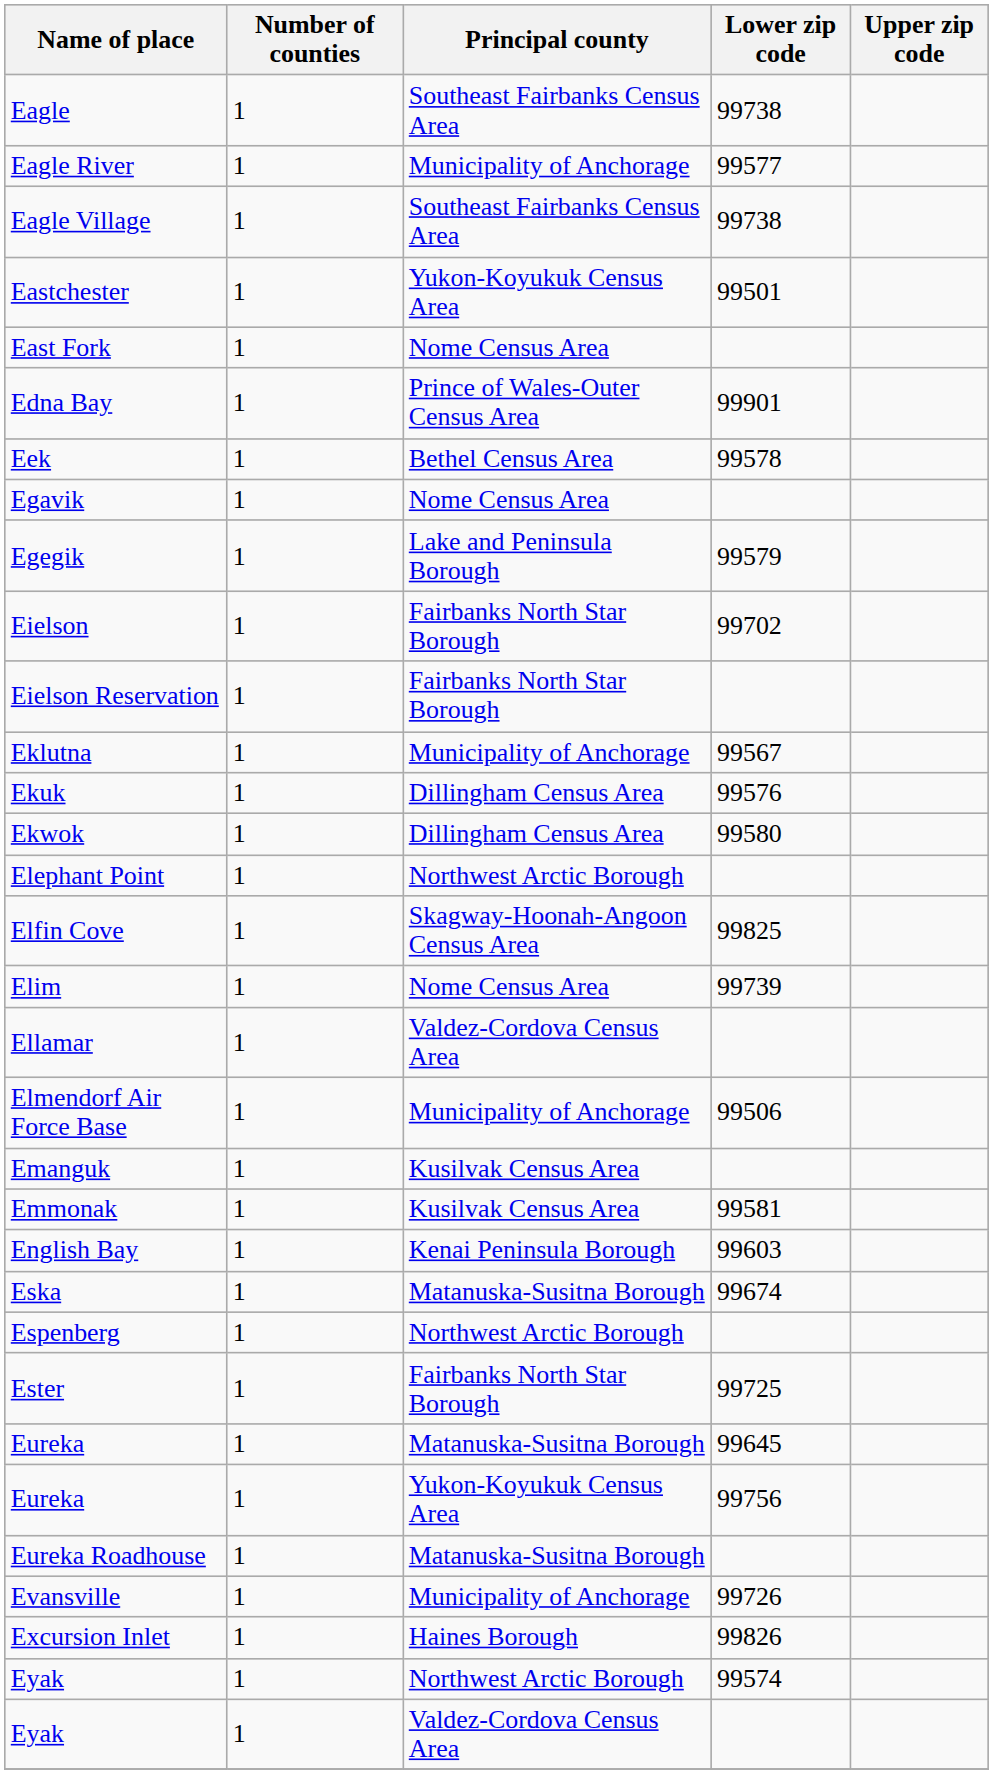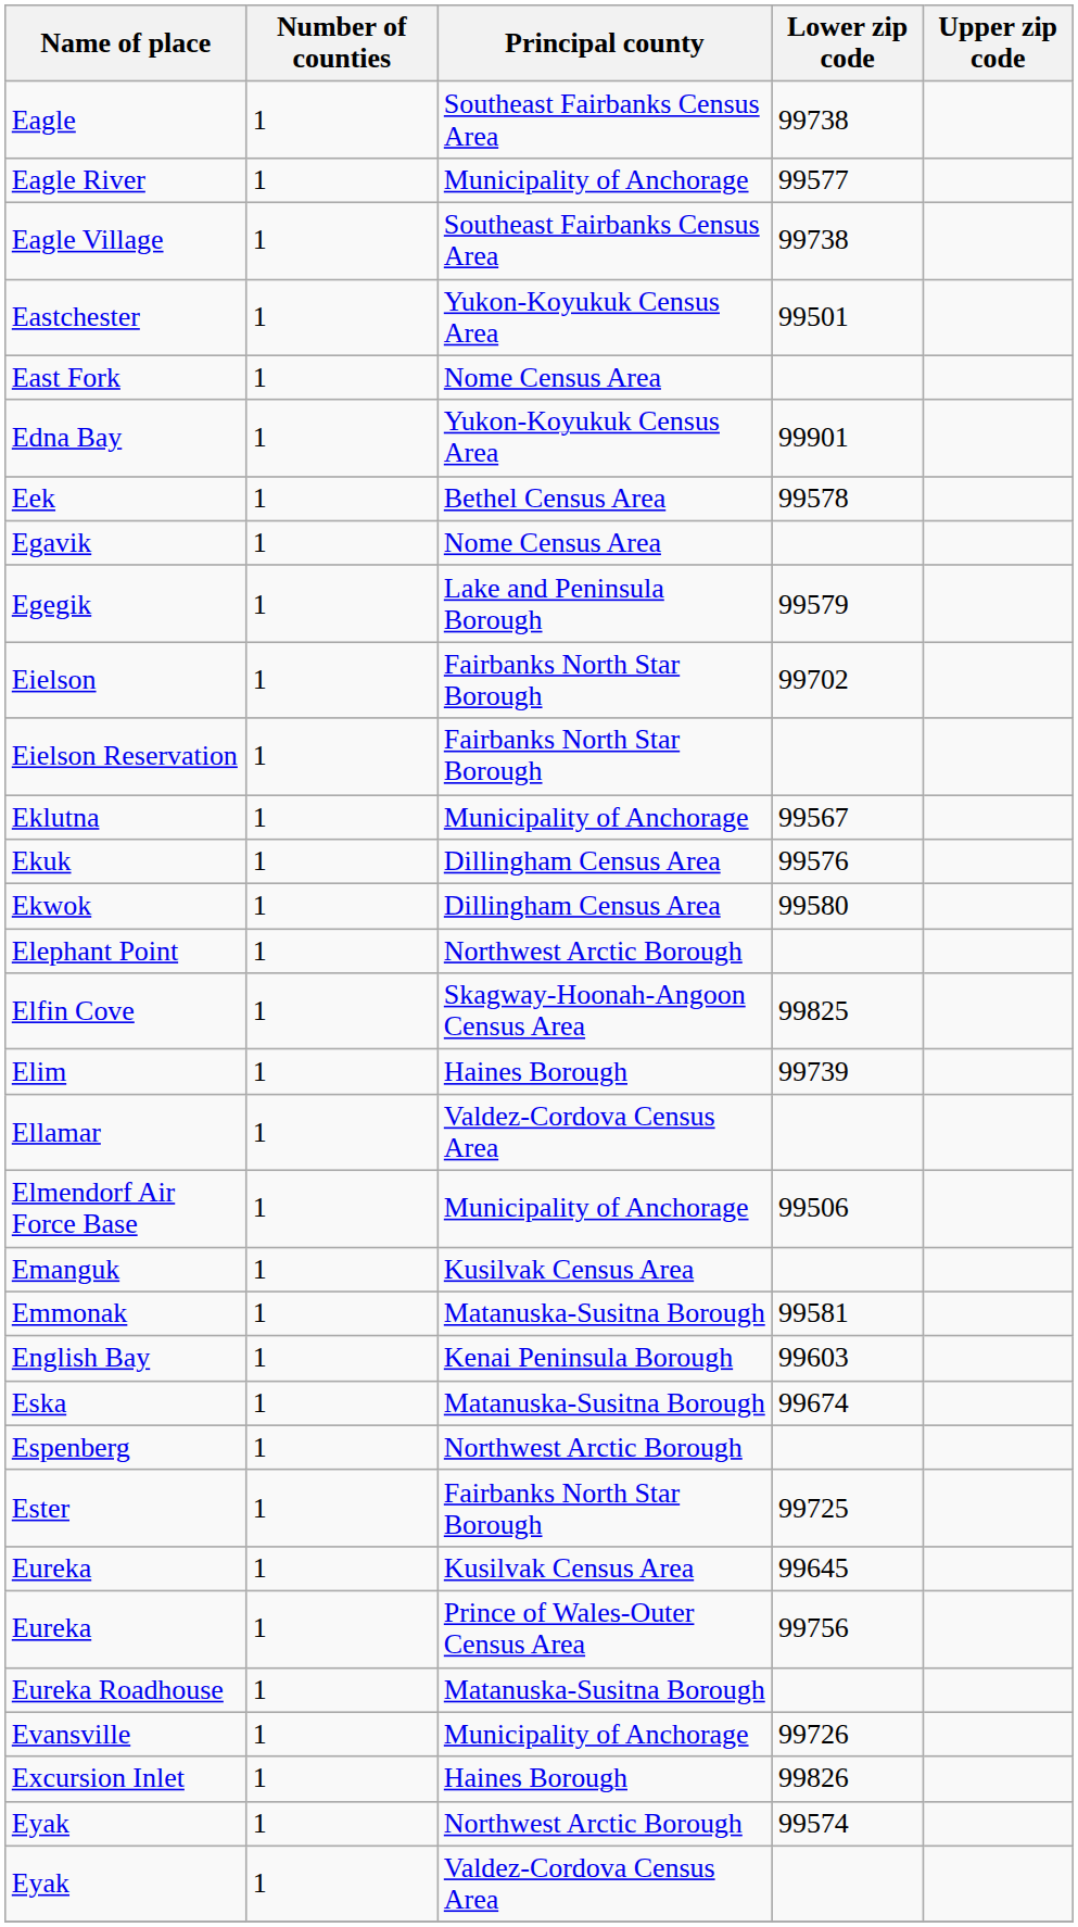 <table class="wikitable">
 <tr>
 <th>Name of place</th>
 <th>Number of counties</th>
 <th>Principal county</th>
 <th>Lower zip code</th>
 <th>Upper zip code</th>
 </tr>
 <tr --->
 <td><a href='#'>Eagle</a></td>
 <td>1</td>
 <td><a href='#'>Southeast Fairbanks Census Area</a></td>
 <td>99738</td>
 <td> </td>
 </tr>
 <tr --->
 <td><a href='#'>Eagle River</a></td>
 <td>1</td>
 <td><a href='#'>Municipality of Anchorage</a></td>
 <td>99577</td>
 <td> </td>
 </tr>
 <tr --->
 <td><a href='#'>Eagle Village</a></td>
 <td>1</td>
 <td><a href='#'>Southeast Fairbanks Census Area</a></td>
 <td>99738</td>
 <td> </td>
 </tr>
 <tr --->
 <td><a href='#'>Eastchester</a></td>
 <td>1</td>
 <td><a href='#'>Yukon-Koyukuk Census Area</a></td>
 <td>99501</td>
 <td> </td>
 </tr>
 <tr --->
 <td><a href='#'>East Fork</a></td>
 <td>1</td>
 <td><a href='#'>Nome Census Area</a></td>
 <td> </td>
 <td> </td>
 </tr>
 <tr --->
 <td><a href='#'>Edna Bay</a></td>
 <td>1</td>
-<td><a href='#'>Prince of Wales-Outer Census Area</a></td>
+<td><a href='#'>Yukon-Koyukuk Census Area</a></td>
 <td>99901</td>
 <td> </td>
 </tr>
 <tr --->
 <td><a href='#'>Eek</a></td>
 <td>1</td>
 <td><a href='#'>Bethel Census Area</a></td>
 <td>99578</td>
 <td> </td>
 </tr>
 <tr --->
 <td><a href='#'>Egavik</a></td>
 <td>1</td>
 <td><a href='#'>Nome Census Area</a></td>
 <td> </td>
 <td> </td>
 </tr>
 <tr --->
 <td><a href='#'>Egegik</a></td>
 <td>1</td>
 <td><a href='#'>Lake and Peninsula Borough</a></td>
 <td>99579</td>
 <td> </td>
 </tr>
 <tr --->
 <td><a href='#'>Eielson</a></td>
 <td>1</td>
 <td><a href='#'>Fairbanks North Star Borough</a></td>
 <td>99702</td>
 <td> </td>
 </tr>
 <tr --->
 <td><a href='#'>Eielson Reservation</a></td>
 <td>1</td>
 <td><a href='#'>Fairbanks North Star Borough</a></td>
 <td> </td>
 <td> </td>
 </tr>
 <tr --->
 <td><a href='#'>Eklutna</a></td>
 <td>1</td>
 <td><a href='#'>Municipality of Anchorage</a></td>
 <td>99567</td>
 <td> </td>
 </tr>
 <tr --->
 <td><a href='#'>Ekuk</a></td>
 <td>1</td>
 <td><a href='#'>Dillingham Census Area</a></td>
 <td>99576</td>
 <td> </td>
 </tr>
 <tr --->
 <td><a href='#'>Ekwok</a></td>
 <td>1</td>
 <td><a href='#'>Dillingham Census Area</a></td>
 <td>99580</td>
 <td> </td>
 </tr>
 <tr --->
 <td><a href='#'>Elephant Point</a></td>
 <td>1</td>
 <td><a href='#'>Northwest Arctic Borough</a></td>
 <td> </td>
 <td> </td>
 </tr>
 <tr --->
 <td><a href='#'>Elfin Cove</a></td>
 <td>1</td>
 <td><a href='#'>Skagway-Hoonah-Angoon Census Area</a></td>
 <td>99825</td>
 <td> </td>
 </tr>
 <tr --->
 <td><a href='#'>Elim</a></td>
 <td>1</td>
-<td><a href='#'>Nome Census Area</a></td>
+<td><a href='#'>Haines Borough</a></td>
 <td>99739</td>
 <td> </td>
 </tr>
 <tr --->
 <td><a href='#'>Ellamar</a></td>
 <td>1</td>
 <td><a href='#'>Valdez-Cordova Census Area</a></td>
 <td> </td>
 <td> </td>
 </tr>
 <tr --->
 <td><a href='#'>Elmendorf Air Force Base</a></td>
 <td>1</td>
 <td><a href='#'>Municipality of Anchorage</a></td>
 <td>99506</td>
 <td> </td>
 </tr>
 <tr --->
 <td><a href='#'>Emanguk</a></td>
 <td>1</td>
 <td><a href='#'>Kusilvak Census Area</a></td>
 <td> </td>
 <td> </td>
 </tr>
 <tr --->
 <td><a href='#'>Emmonak</a></td>
 <td>1</td>
-<td><a href='#'>Kusilvak Census Area</a></td>
+<td><a href='#'>Matanuska-Susitna Borough</a></td>
 <td>99581</td>
 <td> </td>
 </tr>
 <tr --->
 <td><a href='#'>English Bay</a></td>
 <td>1</td>
 <td><a href='#'>Kenai Peninsula Borough</a></td>
 <td>99603</td>
 <td> </td>
 </tr>
 <tr --->
 <td><a href='#'>Eska</a></td>
 <td>1</td>
 <td><a href='#'>Matanuska-Susitna Borough</a></td>
 <td>99674</td>
 <td> </td>
 </tr>
 <tr --->
 <td><a href='#'>Espenberg</a></td>
 <td>1</td>
 <td><a href='#'>Northwest Arctic Borough</a></td>
 <td> </td>
 <td> </td>
 </tr>
 <tr --->
 <td><a href='#'>Ester</a></td>
 <td>1</td>
 <td><a href='#'>Fairbanks North Star Borough</a></td>
 <td>99725</td>
 <td> </td>
 </tr>
 <tr --->
 <td><a href='#'>Eureka</a></td>
 <td>1</td>
-<td><a href='#'>Matanuska-Susitna Borough</a></td>
+<td><a href='#'>Kusilvak Census Area</a></td>
 <td>99645</td>
 <td> </td>
 </tr>
 <tr --->
 <td><a href='#'>Eureka</a></td>
 <td>1</td>
-<td><a href='#'>Yukon-Koyukuk Census Area</a></td>
+<td><a href='#'>Prince of Wales-Outer Census Area</a></td>
 <td>99756</td>
 <td> </td>
 </tr>
 <tr --->
 <td><a href='#'>Eureka Roadhouse</a></td>
 <td>1</td>
 <td><a href='#'>Matanuska-Susitna Borough</a></td>
 <td> </td>
 <td> </td>
 </tr>
 <tr --->
 <td><a href='#'>Evansville</a></td>
 <td>1</td>
 <td><a href='#'>Municipality of Anchorage</a></td>
 <td>99726</td>
 <td> </td>
 </tr>
 <tr --->
 <td><a href='#'>Excursion Inlet</a></td>
 <td>1</td>
 <td><a href='#'>Haines Borough</a></td>
 <td>99826</td>
 <td> </td>
 </tr>
 <tr --->
 <td><a href='#'>Eyak</a></td>
 <td>1</td>
 <td><a href='#'>Northwest Arctic Borough</a></td>
 <td>99574</td>
 <td> </td>
 </tr>
 <tr --->
 <td><a href='#'>Eyak</a></td>
 <td>1</td>
 <td><a href='#'>Valdez-Cordova Census Area</a></td>
 <td> </td>
 <td> </td>
 </tr>
 <tr --->
 </tr>
 </table>
